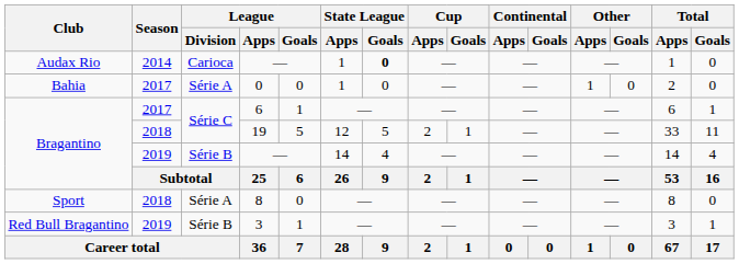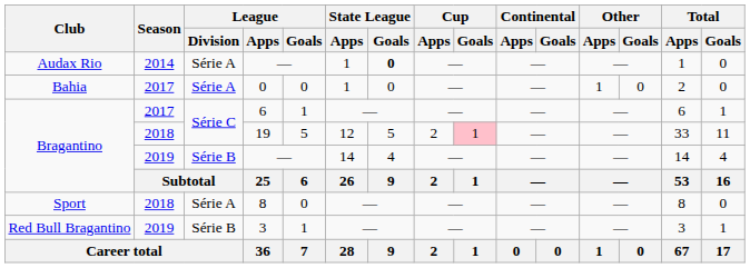 <table class="wikitable" style="text-align: center;">
 <tr>
 <th rowspan="2">Club</th>
 <th rowspan="2">Season</th>
 <th colspan="3">League</th>
 <th colspan="2">State League</th>
 <th colspan="2">Cup</th>
 <th colspan="2">Continental</th>
 <th colspan="2">Other</th>
 <th colspan="2">Total</th>
 </tr>
 <tr>
 <th>Division</th>
 <th>Apps</th>
 <th>Goals</th>
 <th>Apps</th>
 <th>Goals</th>
 <th>Apps</th>
 <th>Goals</th>
 <th>Apps</th>
 <th>Goals</th>
 <th>Apps</th>
 <th>Goals</th>
 <th>Apps</th>
 <th>Goals</th>
 </tr>
 <tr>
 <td align="center"><a href='#'>Audax Rio</a></td>
 <td><a href='#'>2014</a></td>
-<td><a href='#'>Carioca</a></td>
+<td>Série A</td>
 <td colspan="2">—</td>
 <td>1</td>
 <td><strong>0</strong></td>
 <td colspan="2">—</td>
 <td colspan="2">—</td>
 <td colspan="2">—</td>
 <td>1</td>
 <td>0</td>
 </tr>
 <tr>
 <td align="center"><a href='#'>Bahia</a></td>
 <td><a href='#'>2017</a></td>
 <td><a href='#'>Série A</a></td>
 <td>0</td>
 <td>0</td>
 <td>1</td>
 <td>0</td>
 <td colspan="2">—</td>
 <td colspan="2">—</td>
 <td>1</td>
 <td>0</td>
 <td>2</td>
 <td>0</td>
 </tr>
 <tr>
 <td rowspan=4 align="center"><a href='#'>Bragantino</a></td>
 <td><a href='#'>2017</a></td>
 <td rowspan=2><a href='#'>Série C</a></td>
 <td>6</td>
 <td>1</td>
 <td colspan="2">—</td>
 <td colspan="2">—</td>
 <td colspan="2">—</td>
 <td colspan="2">—</td>
 <td>6</td>
 <td>1</td>
 </tr>
 <tr>
 <td><a href='#'>2018</a></td>
 <td>19</td>
 <td>5</td>
 <td>12</td>
 <td>5</td>
 <td>2</td>
-<td>1</td>
+<td style="background: pink;">1</td>
 <td colspan="2">—</td>
 <td colspan="2">—</td>
 <td>33</td>
 <td>11</td>
 </tr>
 <tr>
 <td><a href='#'>2019</a></td>
 <td><a href='#'>Série B</a></td>
 <td colspan="2">—</td>
 <td>14</td>
 <td>4</td>
 <td colspan="2">—</td>
 <td colspan="2">—</td>
 <td colspan="2">—</td>
 <td>14</td>
 <td>4</td>
 </tr>
 <tr>
 <th colspan="2">Subtotal</th>
 <th>25</th>
 <th>6</th>
 <th>26</th>
 <th>9</th>
 <th>2</th>
 <th>1</th>
 <th colspan="2">—</th>
 <th colspan="2">—</th>
 <th>53</th>
 <th>16</th>
 </tr>
 <tr>
 <td align="center"><a href='#'>Sport</a></td>
 <td><a href='#'>2018</a></td>
 <td>Série A</td>
 <td>8</td>
 <td>0</td>
 <td colspan="2">—</td>
 <td colspan="2">—</td>
 <td colspan="2">—</td>
 <td colspan="2">—</td>
 <td>8</td>
 <td>0</td>
 </tr>
 <tr>
 <td align="center"><a href='#'>Red Bull Bragantino</a></td>
 <td><a href='#'>2019</a></td>
 <td>Série B</td>
 <td>3</td>
 <td>1</td>
 <td colspan="2">—</td>
 <td colspan="2">—</td>
 <td colspan="2">—</td>
 <td colspan="2">—</td>
 <td>3</td>
 <td>1</td>
 </tr>
 <tr>
 <th colspan="3"><strong>Career total</strong></th>
 <th>36</th>
 <th>7</th>
 <th>28</th>
 <th>9</th>
 <th>2</th>
 <th>1</th>
 <th>0</th>
 <th>0</th>
 <th>1</th>
 <th>0</th>
 <th>67</th>
 <th>17</th>
 </tr>
 </table>
